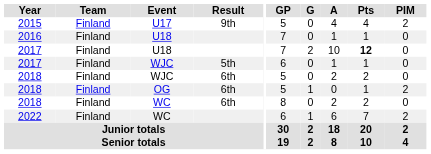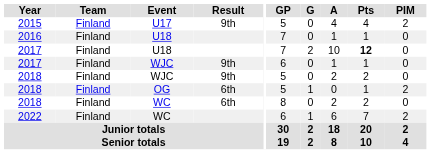 <table border="0" cellpadding="1" cellspacing="0" ID="Table3" style="text-align:center; width:40em;">
 <tr bgcolor="#e0e0e0">
 <th>Year</th>
 <th>Team</th>
 <th>Event</th>
 <th>Result</th>
 <th rowspan="99" bgcolor="#ffffff"></th>
 <th>GP</th>
 <th>G</th>
 <th>A</th>
 <th>Pts</th>
 <th>PIM</th>
 </tr>
 <tr>
 <td><a href='#'>2015</a></td>
 <td><a href='#'>Finland</a></td>
 <td><a href='#'>U17</a></td>
 <td>9th</td>
 <td>5</td>
 <td>0</td>
 <td>4</td>
 <td>4</td>
 <td>2</td>
 </tr>
 <tr bgcolor="#f0f0f0">
 <td><a href='#'>2016</a></td>
 <td>Finland</td>
 <td><a href='#'>U18</a></td>
 <td></td>
 <td>7</td>
 <td>0</td>
 <td>1</td>
 <td>1</td>
 <td>0</td>
 </tr>
 <tr>
 <td><a href='#'>2017</a></td>
 <td>Finland</td>
 <td>U18</td>
 <td></td>
 <td>7</td>
 <td>2</td>
 <td>10</td>
 <td><strong>12</strong></td>
 <td>0</td>
 </tr>
 <tr bgcolor="#f0f0f0">
 <td><a href='#'>2017</a></td>
 <td>Finland</td>
 <td><a href='#'>WJC</a></td>
-<td>5th</td>
+<td>9th</td>
 <td>6</td>
 <td>0</td>
 <td>1</td>
 <td>1</td>
 <td>0</td>
 </tr>
 <tr>
 <td><a href='#'>2018</a></td>
 <td>Finland</td>
 <td>WJC</td>
-<td>6th</td>
+<td>9th</td>
 <td>5</td>
 <td>0</td>
 <td>2</td>
 <td>2</td>
 <td>0</td>
 </tr>
 <tr bgcolor="#f0f0f0">
 <td><a href='#'>2018</a></td>
 <td><a href='#'>Finland</a></td>
 <td><a href='#'>OG</a></td>
 <td>6th</td>
 <td>5</td>
 <td>1</td>
 <td>0</td>
 <td>1</td>
 <td>2</td>
 </tr>
 <tr>
 <td><a href='#'>2018</a></td>
 <td>Finland</td>
 <td><a href='#'>WC</a></td>
 <td>6th</td>
 <td>8</td>
 <td>0</td>
 <td>2</td>
 <td>2</td>
 <td>0</td>
 </tr>
 <tr bgcolor="#f0f0f0">
 <td><a href='#'>2022</a></td>
 <td>Finland</td>
 <td>WC</td>
 <td></td>
 <td>6</td>
 <td>1</td>
 <td>6</td>
 <td>7</td>
 <td>2</td>
 </tr>
 <tr bgcolor="#e0e0e0">
 <th colspan="4">Junior totals</th>
 <th>30</th>
 <th>2</th>
 <th>18</th>
 <th>20</th>
 <th>2</th>
 </tr>
 <tr bgcolor="#e0e0e0">
 <th colspan="4">Senior totals</th>
 <th>19</th>
 <th>2</th>
 <th>8</th>
 <th>10</th>
 <th>4</th>
 </tr>
 </table>
